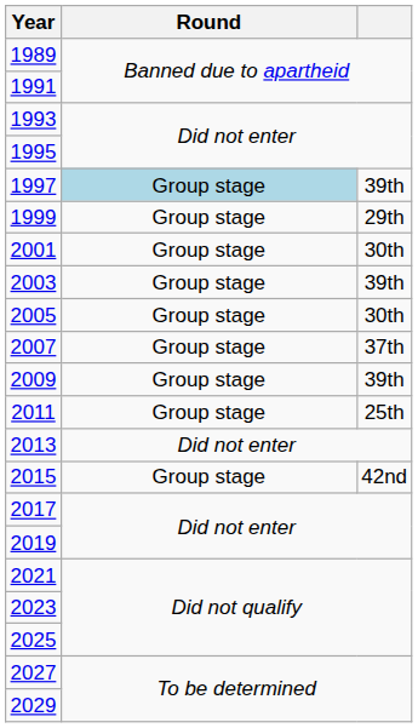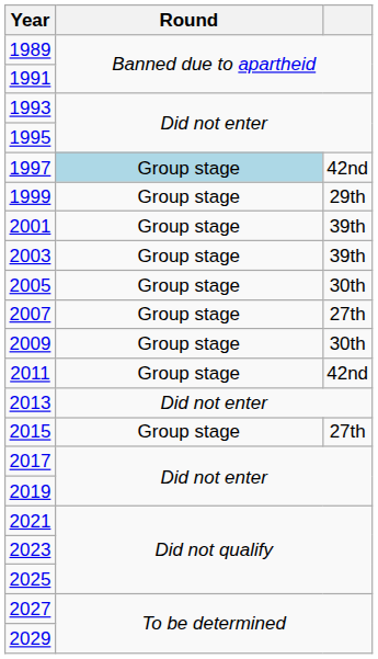 <table class="wikitable" style="text-align: center; font-size:90%">
 <tr>
 <th>Year</th>
 <th style="width:200px">Round</th>
 <th></th>
 </tr>
 <tr>
 <td><a href='#'>1989</a></td>
 <td colspan="2" rowspan="2"><em>Banned due to <a href='#'>apartheid</a></em></td>
 </tr>
 <tr>
 <td><a href='#'>1991</a></td>
 </tr>
 <tr>
 <td><a href='#'>1993</a></td>
 <td colspan="2" rowspan="2"><em>Did not enter</em></td>
 </tr>
 <tr>
 <td><a href='#'>1995</a></td>
 </tr>
 <tr>
 <td><a href='#'>1997</a></td>
 <td style="background: lightblue;">Group stage</td>
-<td>39th</td>
+<td>42nd</td>
 </tr>
 <tr>
 <td><a href='#'>1999</a></td>
 <td>Group stage</td>
 <td>29th</td>
 </tr>
 <tr>
 <td><a href='#'>2001</a></td>
 <td>Group stage</td>
-<td>30th</td>
+<td>39th</td>
 </tr>
 <tr>
 <td><a href='#'>2003</a></td>
 <td>Group stage</td>
 <td>39th</td>
 </tr>
 <tr>
 <td><a href='#'>2005</a></td>
 <td>Group stage</td>
 <td>30th</td>
 </tr>
 <tr>
 <td><a href='#'>2007</a></td>
 <td>Group stage</td>
-<td>37th</td>
+<td>27th</td>
 </tr>
 <tr>
 <td><a href='#'>2009</a></td>
 <td>Group stage</td>
-<td>39th</td>
+<td>30th</td>
 </tr>
 <tr>
 <td><a href='#'>2011</a></td>
 <td>Group stage</td>
-<td>25th</td>
+<td>42nd</td>
 </tr>
 <tr>
 <td><a href='#'>2013</a></td>
 <td colspan="2"><em>Did not enter</em></td>
 </tr>
 <tr>
 <td><a href='#'>2015</a></td>
 <td>Group stage</td>
-<td>42nd</td>
+<td>27th</td>
 </tr>
 <tr>
 <td><a href='#'>2017</a></td>
 <td colspan="2" rowspan="2"><em>Did not enter</em></td>
 </tr>
 <tr>
 <td><a href='#'>2019</a></td>
 </tr>
 <tr>
 <td><a href='#'>2021</a></td>
 <td colspan="2" rowspan="3"><em>Did not qualify</em></td>
 </tr>
 <tr>
 <td><a href='#'>2023</a></td>
 </tr>
 <tr>
 <td><a href='#'>2025</a></td>
 </tr>
 <tr>
 <td><a href='#'>2027</a></td>
 <td colspan="2" rowspan="2"><em>To be determined</em></td>
 </tr>
 <tr>
 <td><a href='#'>2029</a></td>
 </tr>
 </table>
